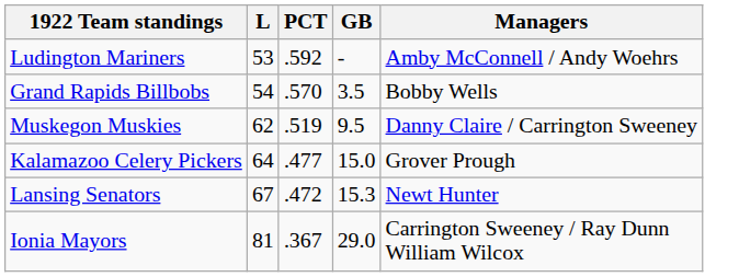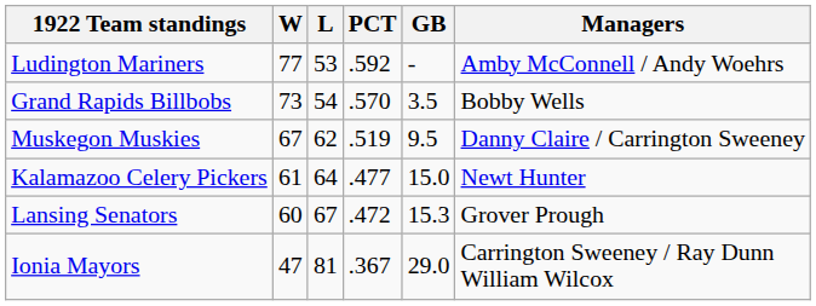 <table class="wikitable">
 <tr>
 <th>1922 Team standings</th>
+<th>W</th>
 <th>L</th>
 <th>PCT</th>
 <th>GB</th>
 <th>Managers</th>
 </tr>
 <tr>
 <td><a href='#'>Ludington Mariners</a></td>
+<td>77</td>
 <td>53</td>
 <td>.592</td>
 <td>-</td>
 <td><a href='#'>Amby McConnell</a> / Andy Woehrs</td>
 </tr>
 <tr>
 <td><a href='#'>Grand Rapids Billbobs</a></td>
+<td>73</td>
 <td>54</td>
 <td>.570</td>
 <td>3.5</td>
 <td>Bobby Wells</td>
 </tr>
 <tr>
 <td><a href='#'>Muskegon Muskies</a></td>
+<td>67</td>
 <td>62</td>
 <td>.519</td>
 <td>9.5</td>
 <td><a href='#'>Danny Claire</a> / Carrington Sweeney</td>
 </tr>
 <tr>
 <td><a href='#'>Kalamazoo Celery Pickers</a></td>
+<td>61</td>
 <td>64</td>
 <td>.477</td>
 <td>15.0</td>
+<td><a href='#'>Newt Hunter</a></td>
+</tr>
+<tr>
+<td><a href='#'>Lansing Senators</a></td>
+<td>60</td>
+<td>67</td>
+<td>.472</td>
+<td>15.3</td>
 <td>Grover Prough</td>
 </tr>
 <tr>
-<td><a href='#'>Lansing Senators</a></td>
-<td>67</td>
-<td>.472</td>
-<td>15.3</td>
-<td><a href='#'>Newt Hunter</a></td>
-</tr>
-<tr>
 <td><a href='#'>Ionia Mayors</a></td>
+<td>47</td>
 <td>81</td>
 <td>.367</td>
 <td>29.0</td>
 <td>Carrington Sweeney / Ray Dunn <br> William Wilcox</td>
 </tr>
 </table>
